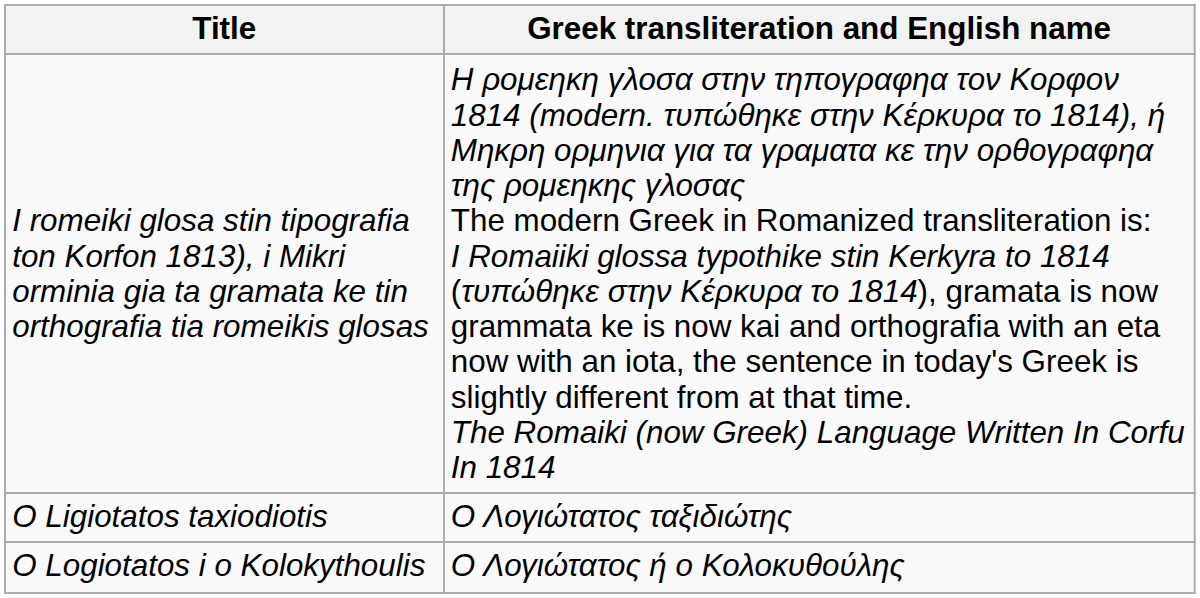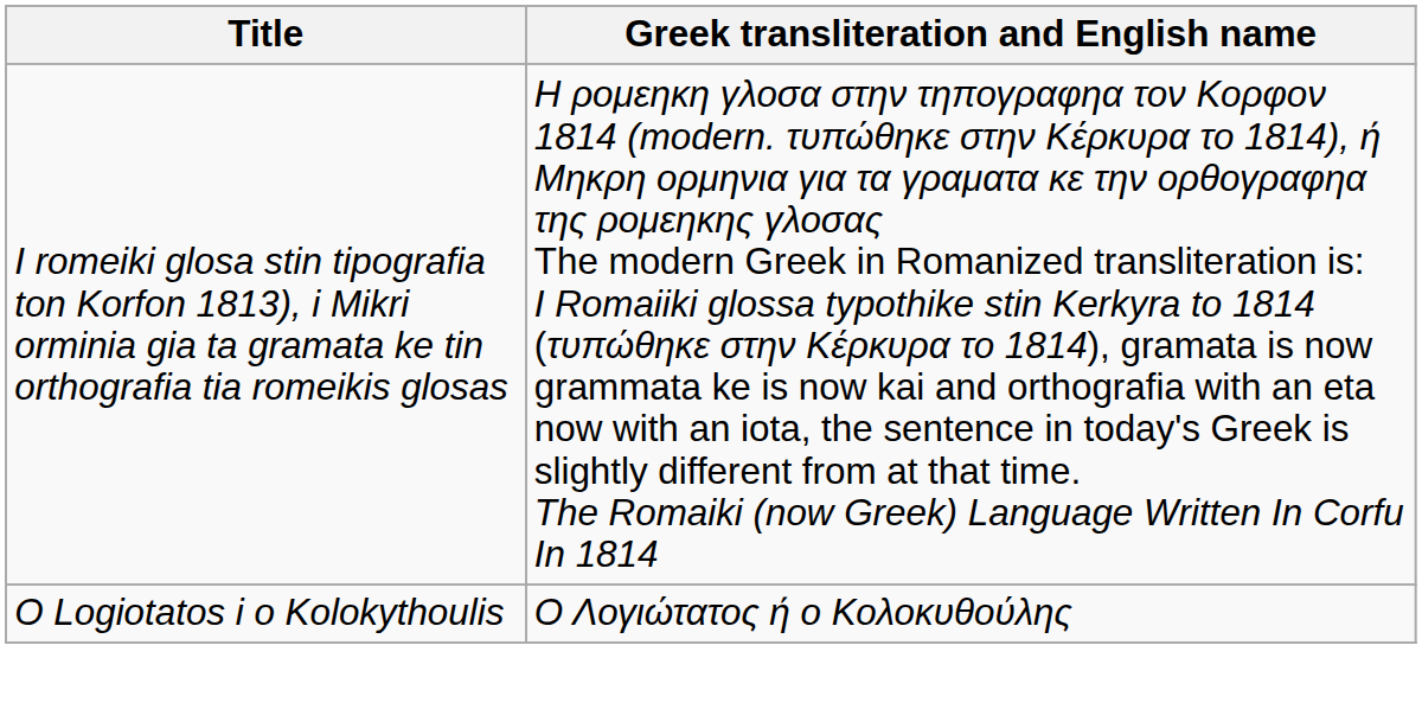 <table class="wikitable">
 <tr>
 <th>Title</th>
 <th>Greek  transliteration and English name</th>
 </tr>
 <tr>
 <td><em>I romeiki glosa stin tipografia ton Korfon 1813), i Mikri orminia gia ta gramata ke tin orthografia tia romeikis glosas</em></td>
 <td><em>Η ρομεηκη γλοσα στην τηπογραφηα τον Κορφον 1814 (modern. τυπώθηκε στην Κέρκυρα το 1814), ή Μηκρη ορμηνια για τα γραματα κε την ορθογραφηα της ρομεηκης γλοσας</em><br>The modern Greek in Romanized transliteration is:<br><em>I Romaiiki glossa typothike stin Kerkyra to 1814</em> (<em>τυπώθηκε στην Κέρκυρα το 1814</em>), gramata is now grammata ke is now kai and orthografia with an eta now with an iota, the sentence in today's Greek is slightly different from at that time.<br><em>The Romaiki (now Greek) Language Written In Corfu In 1814</em></td>
 </tr>
 <tr>
-<td><em>O Ligiotatos taxiodiotis</em></td>
-<td><em>Ο Λογιώτατος ταξιδιώτης</em></td>
-</tr>
-<tr>
 <td><em>O Logiotatos i o Kolokythoulis</em></td>
 <td><em>Ο Λογιώτατος ή ο Κολοκυθούλης</em></td>
 </tr>
 </table>
